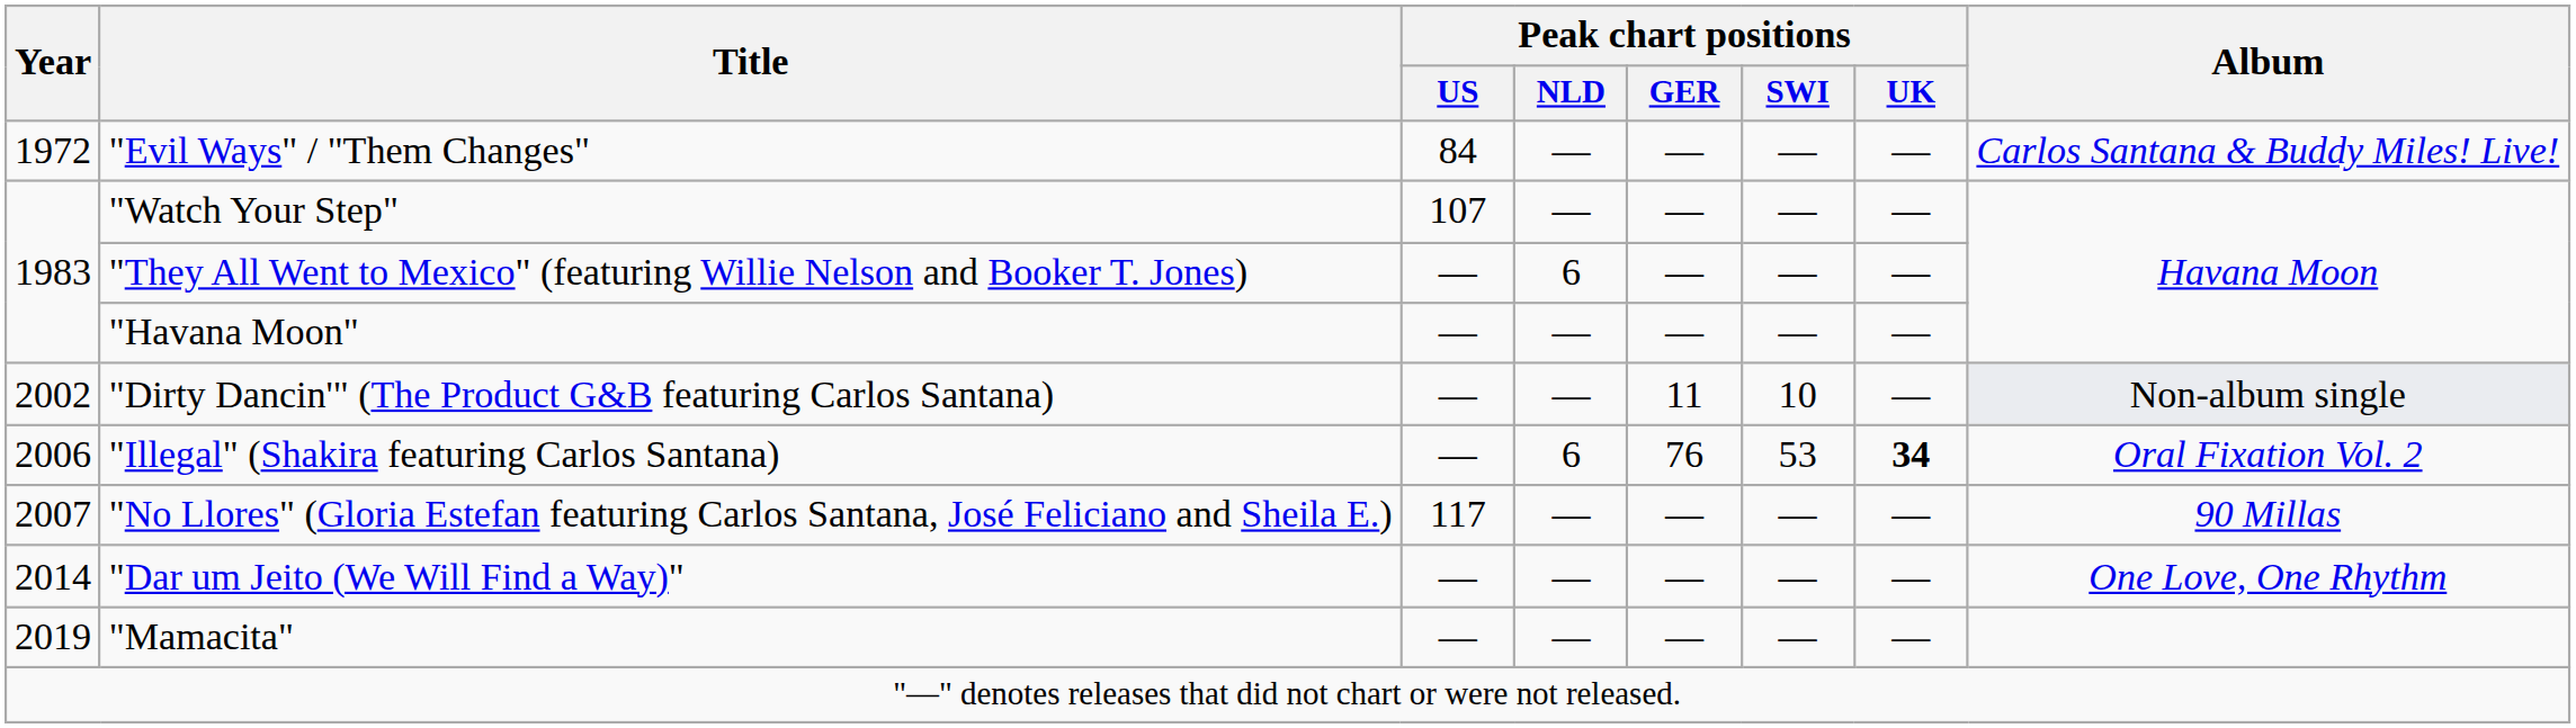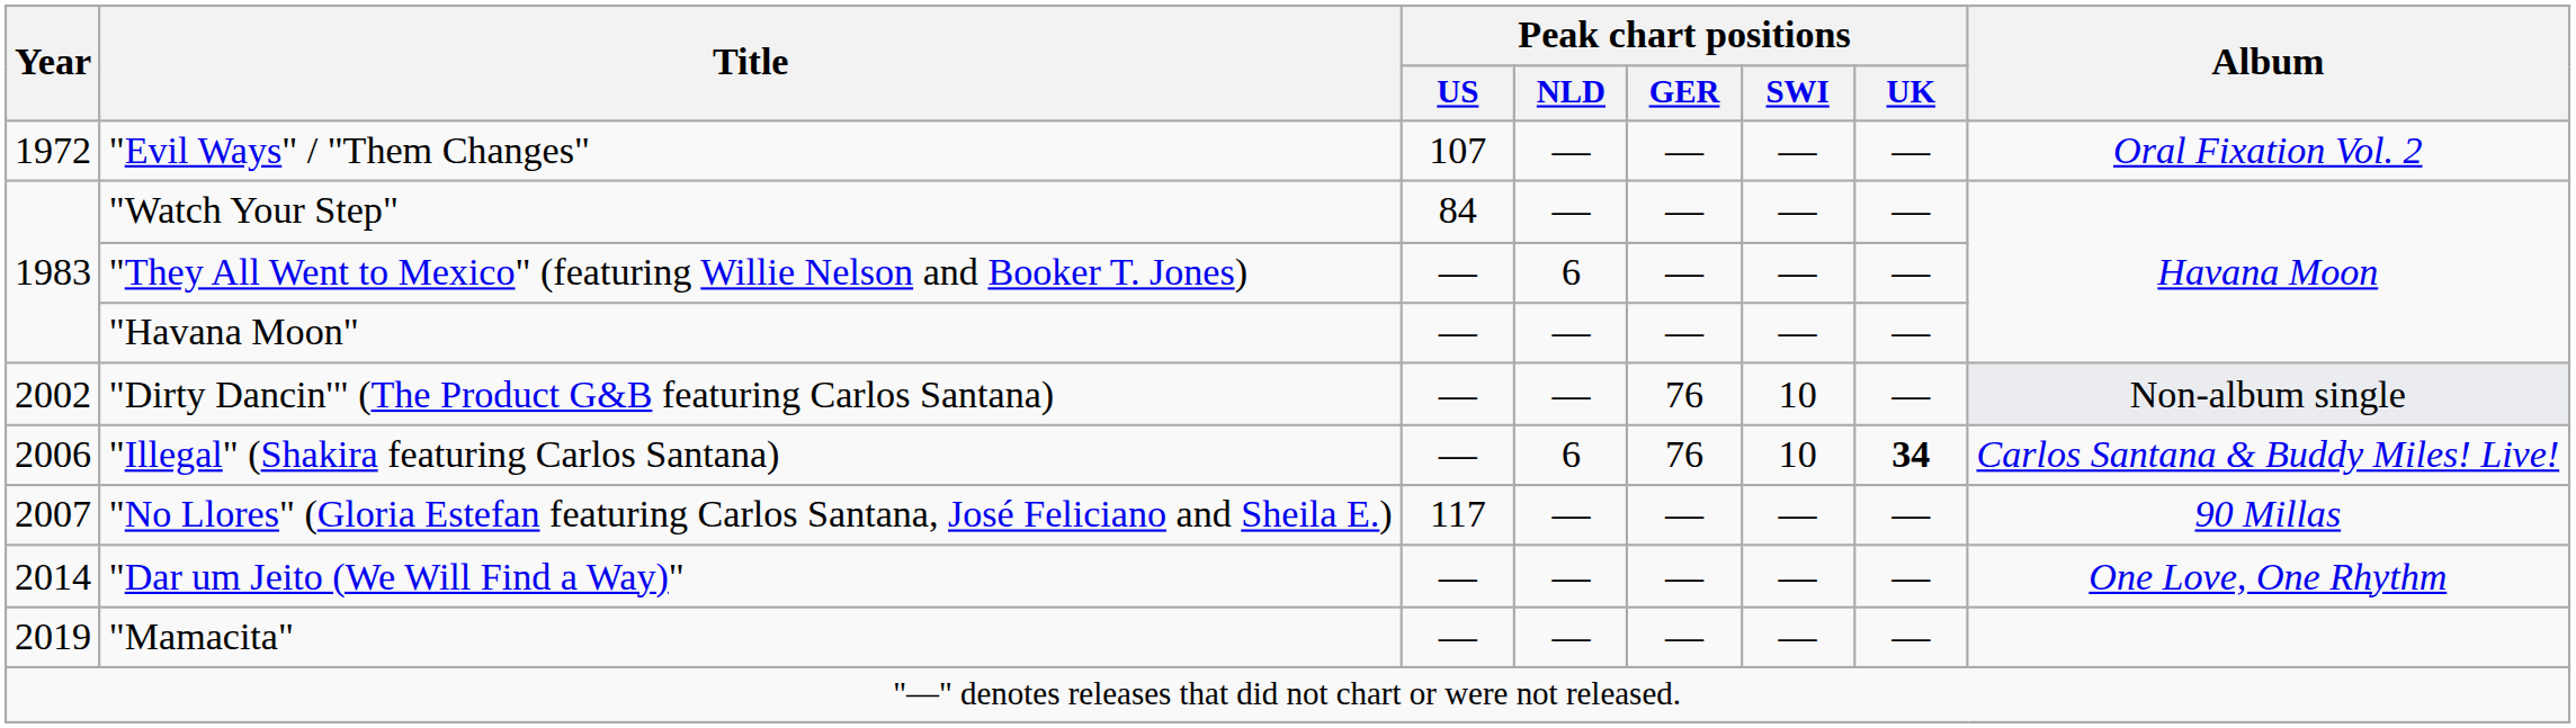 <table class="wikitable" style="text-align:center;">
 <tr>
 <th scope="col" rowspan="2">Year</th>
 <th scope="col" rowspan="2">Title</th>
 <th scope="col" colspan="5">Peak chart positions</th>
 <th scope="col" rowspan="2">Album</th>
 </tr>
 <tr>
 <th scope="col" style="width:3em;font-size:85%"><a href='#'>US</a><br></th>
 <th scope="col" style="width:3em;font-size:85%"><a href='#'>NLD</a><br></th>
 <th scope="col" style="width:3em;font-size:85%"><a href='#'>GER</a><br></th>
 <th scope="col" style="width:3em;font-size:85%"><a href='#'>SWI</a><br></th>
 <th scope="col" style="width:3em;font-size:85%"><a href='#'>UK</a><br></th>
 </tr>
 <tr>
 <td style="text-align:left;">1972</td>
 <td style="text-align:left;">"<a href='#'>Evil Ways</a>" / "Them Changes"</td>
-<td>84</td>
+<td>107</td>
 <td>—</td>
 <td>—</td>
 <td>—</td>
 <td>—</td>
-<td><em><a href='#'>Carlos Santana & Buddy Miles! Live!</a></em></td>
+<td><em><a href='#'>Oral Fixation Vol. 2</a></em></td>
 </tr>
 <tr>
 <td rowspan="3" style="text-align:left;">1983</td>
 <td style="text-align:left;">"Watch Your Step"</td>
-<td>107</td>
+<td>84</td>
 <td>—</td>
 <td>—</td>
 <td>—</td>
 <td>—</td>
 <td rowspan="3"><em><a href='#'>Havana Moon</a></em></td>
 </tr>
 <tr>
 <td style="text-align:left;">"<a href='#'>They All Went to Mexico</a>" (featuring <a href='#'>Willie Nelson</a> and <a href='#'>Booker T. Jones</a>)</td>
 <td>—</td>
 <td>6</td>
 <td>—</td>
 <td>—</td>
 <td>—</td>
 </tr>
 <tr>
 <td style="text-align:left;">"Havana Moon"</td>
 <td>—</td>
 <td>—</td>
 <td>—</td>
 <td>—</td>
 <td>—</td>
 </tr>
 <tr>
 <td style="text-align:left;">2002</td>
 <td style="text-align:left;">"Dirty Dancin'" (<a href='#'>The Product G&B</a> featuring Carlos Santana)</td>
 <td>—</td>
 <td>—</td>
-<td>11</td>
+<td>76</td>
 <td>10</td>
 <td>—</td>
 <td style="background:#EAECF0">Non-album single</td>
 </tr>
 <tr>
 <td style="text-align:left;">2006</td>
 <td style="text-align:left;">"<a href='#'>Illegal</a>" (<a href='#'>Shakira</a> featuring Carlos Santana)</td>
 <td>—</td>
 <td>6</td>
 <td>76</td>
-<td>53</td>
+<td>10</td>
 <td><strong>34</strong></td>
-<td><em><a href='#'>Oral Fixation Vol. 2</a></em></td>
+<td><em><a href='#'>Carlos Santana & Buddy Miles! Live!</a></em></td>
 </tr>
 <tr>
 <td style="text-align:left;">2007</td>
 <td style="text-align:left;">"<a href='#'>No Llores</a>" (<a href='#'>Gloria Estefan</a> featuring Carlos Santana, <a href='#'>José Feliciano</a> and <a href='#'>Sheila E.</a>)</td>
 <td>117</td>
 <td>—</td>
 <td>—</td>
 <td>—</td>
 <td>—</td>
 <td><em><a href='#'>90 Millas</a></em></td>
 </tr>
 <tr>
 <td>2014</td>
 <td style="text-align:left;">"<a href='#'>Dar um Jeito (We Will Find a Way)</a>"<br></td>
 <td>—</td>
 <td>—</td>
 <td>—</td>
 <td>—</td>
 <td>—</td>
 <td><em><a href='#'>One Love, One Rhythm</a></em></td>
 </tr>
 <tr>
 <td>2019</td>
 <td style="text-align:left;">"Mamacita"<br></td>
 <td>—</td>
 <td>—</td>
 <td>—</td>
 <td>—</td>
 <td>—</td>
 <td></td>
 </tr>
 <tr>
 <td colspan="23" style="font-size:85%">"—" denotes releases that did not chart or were not released.</td>
 </tr>
 </table>
